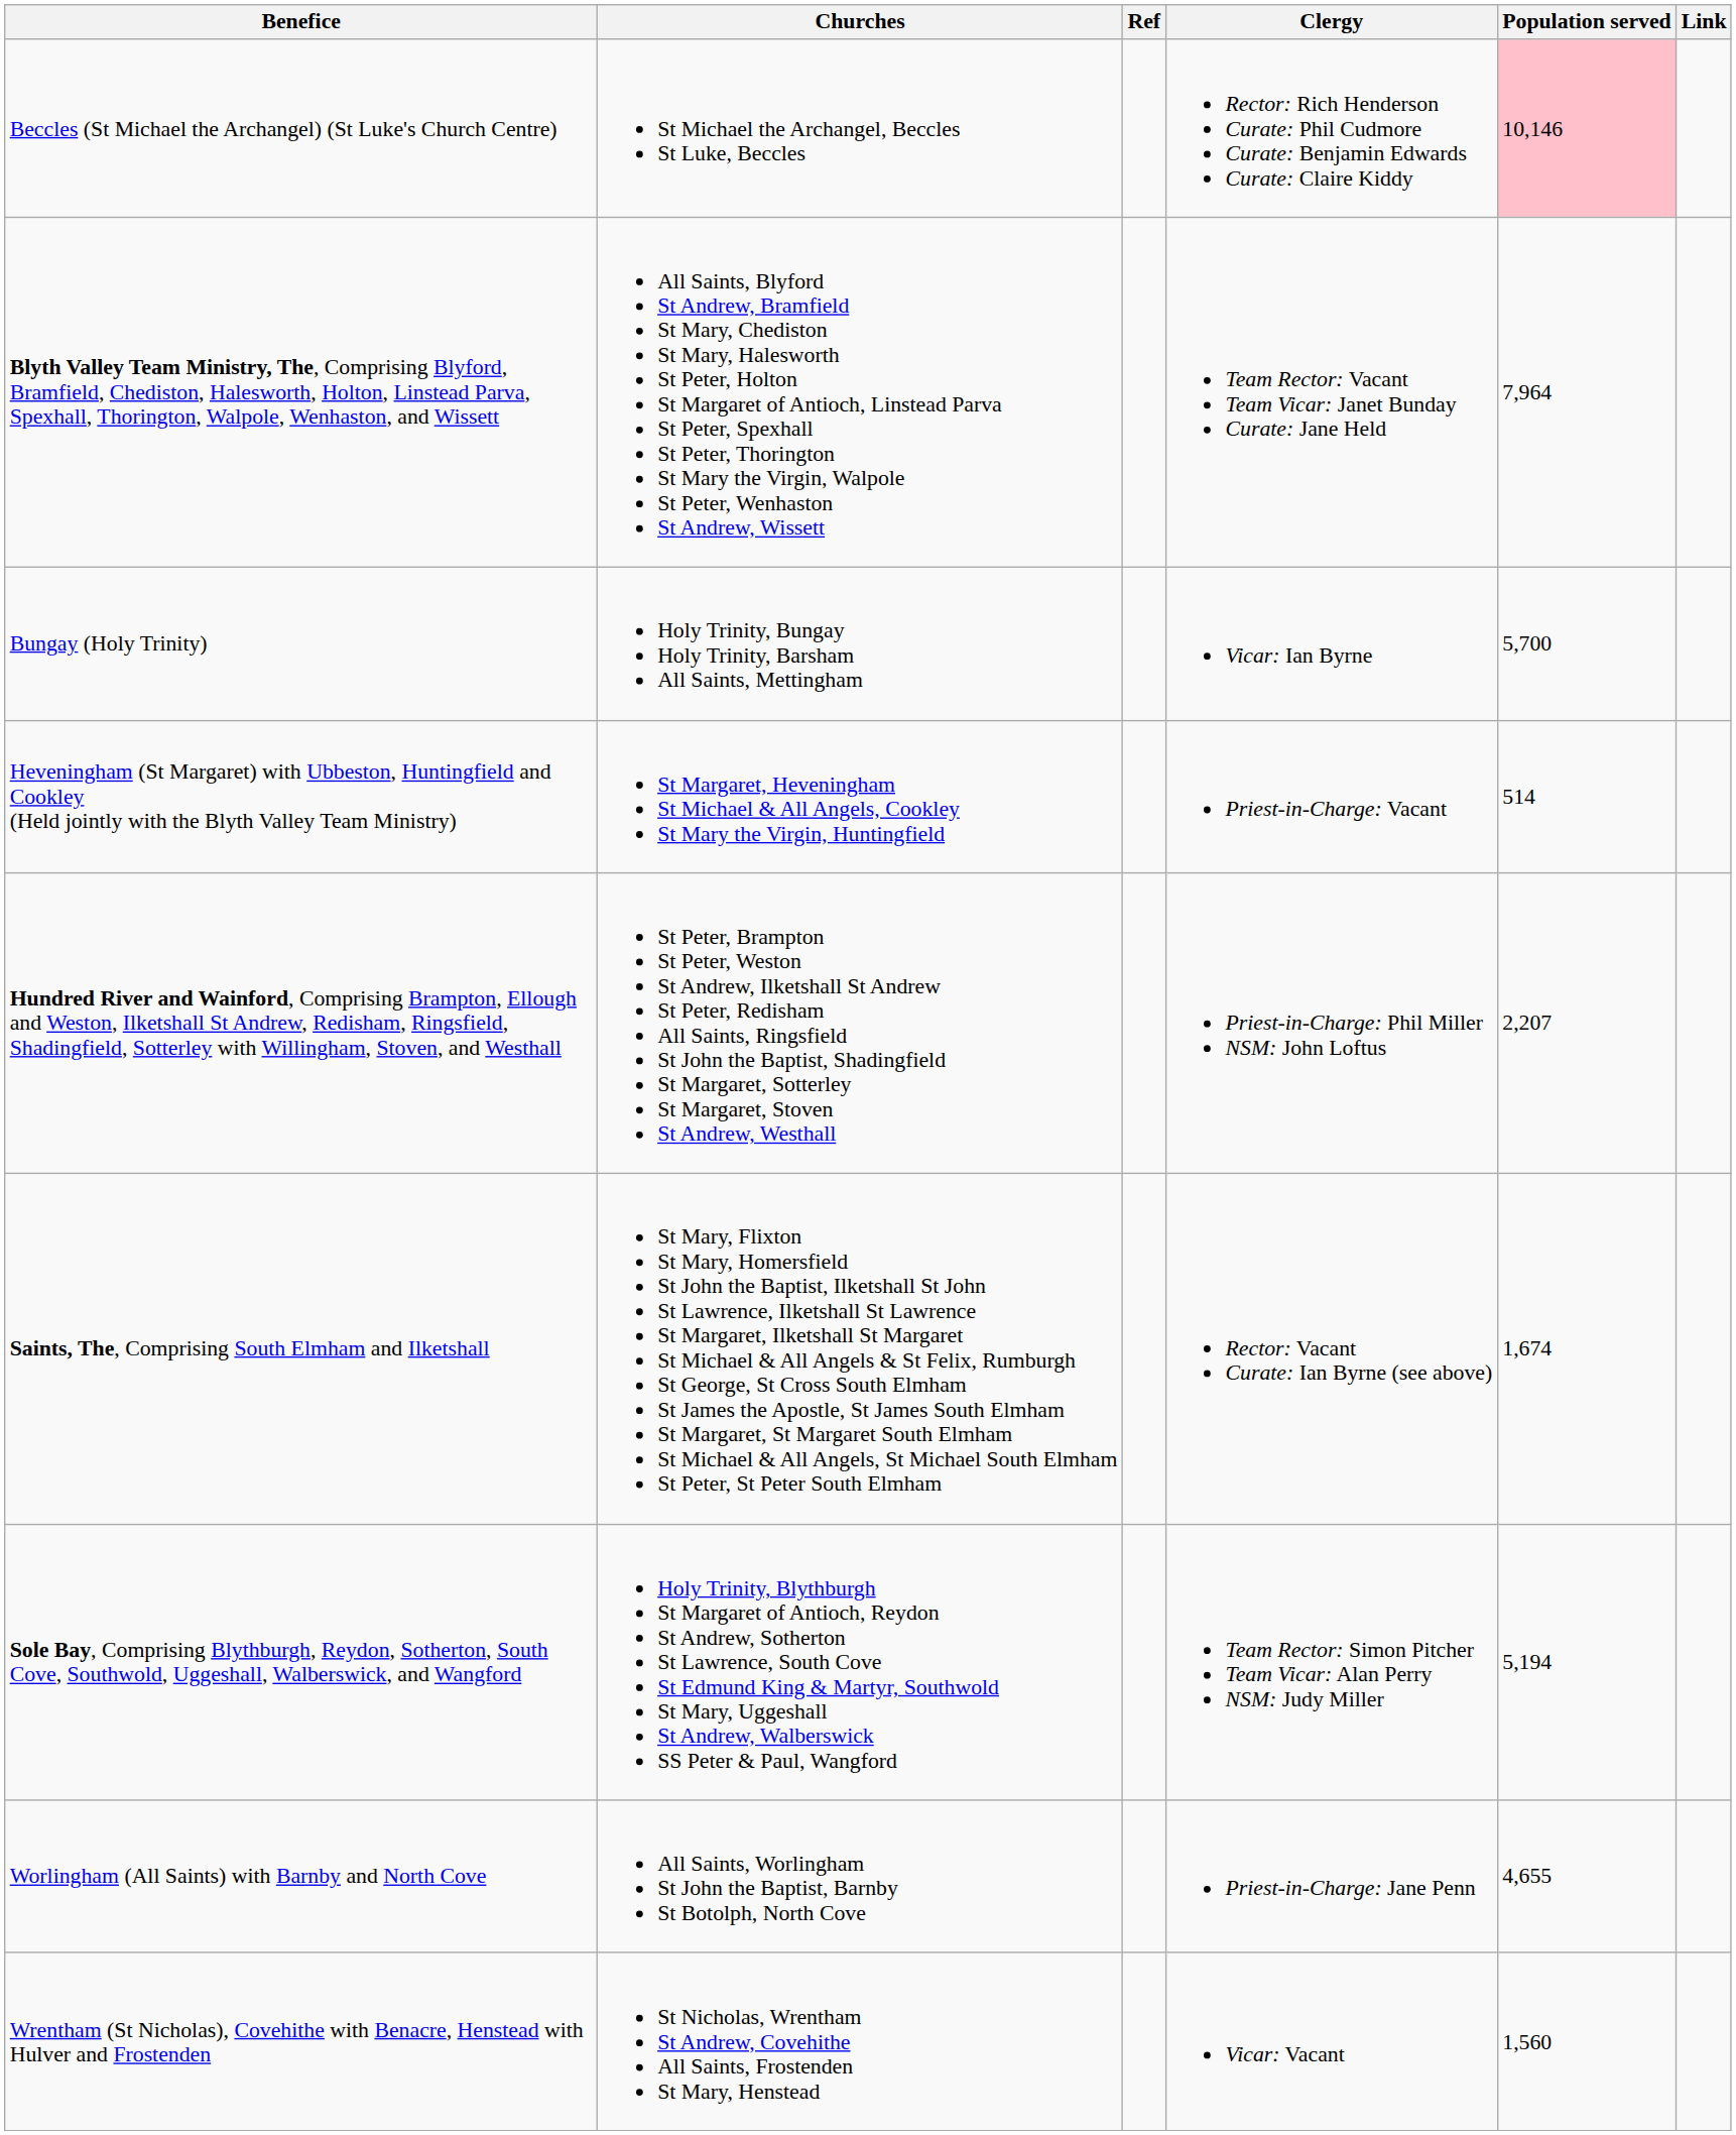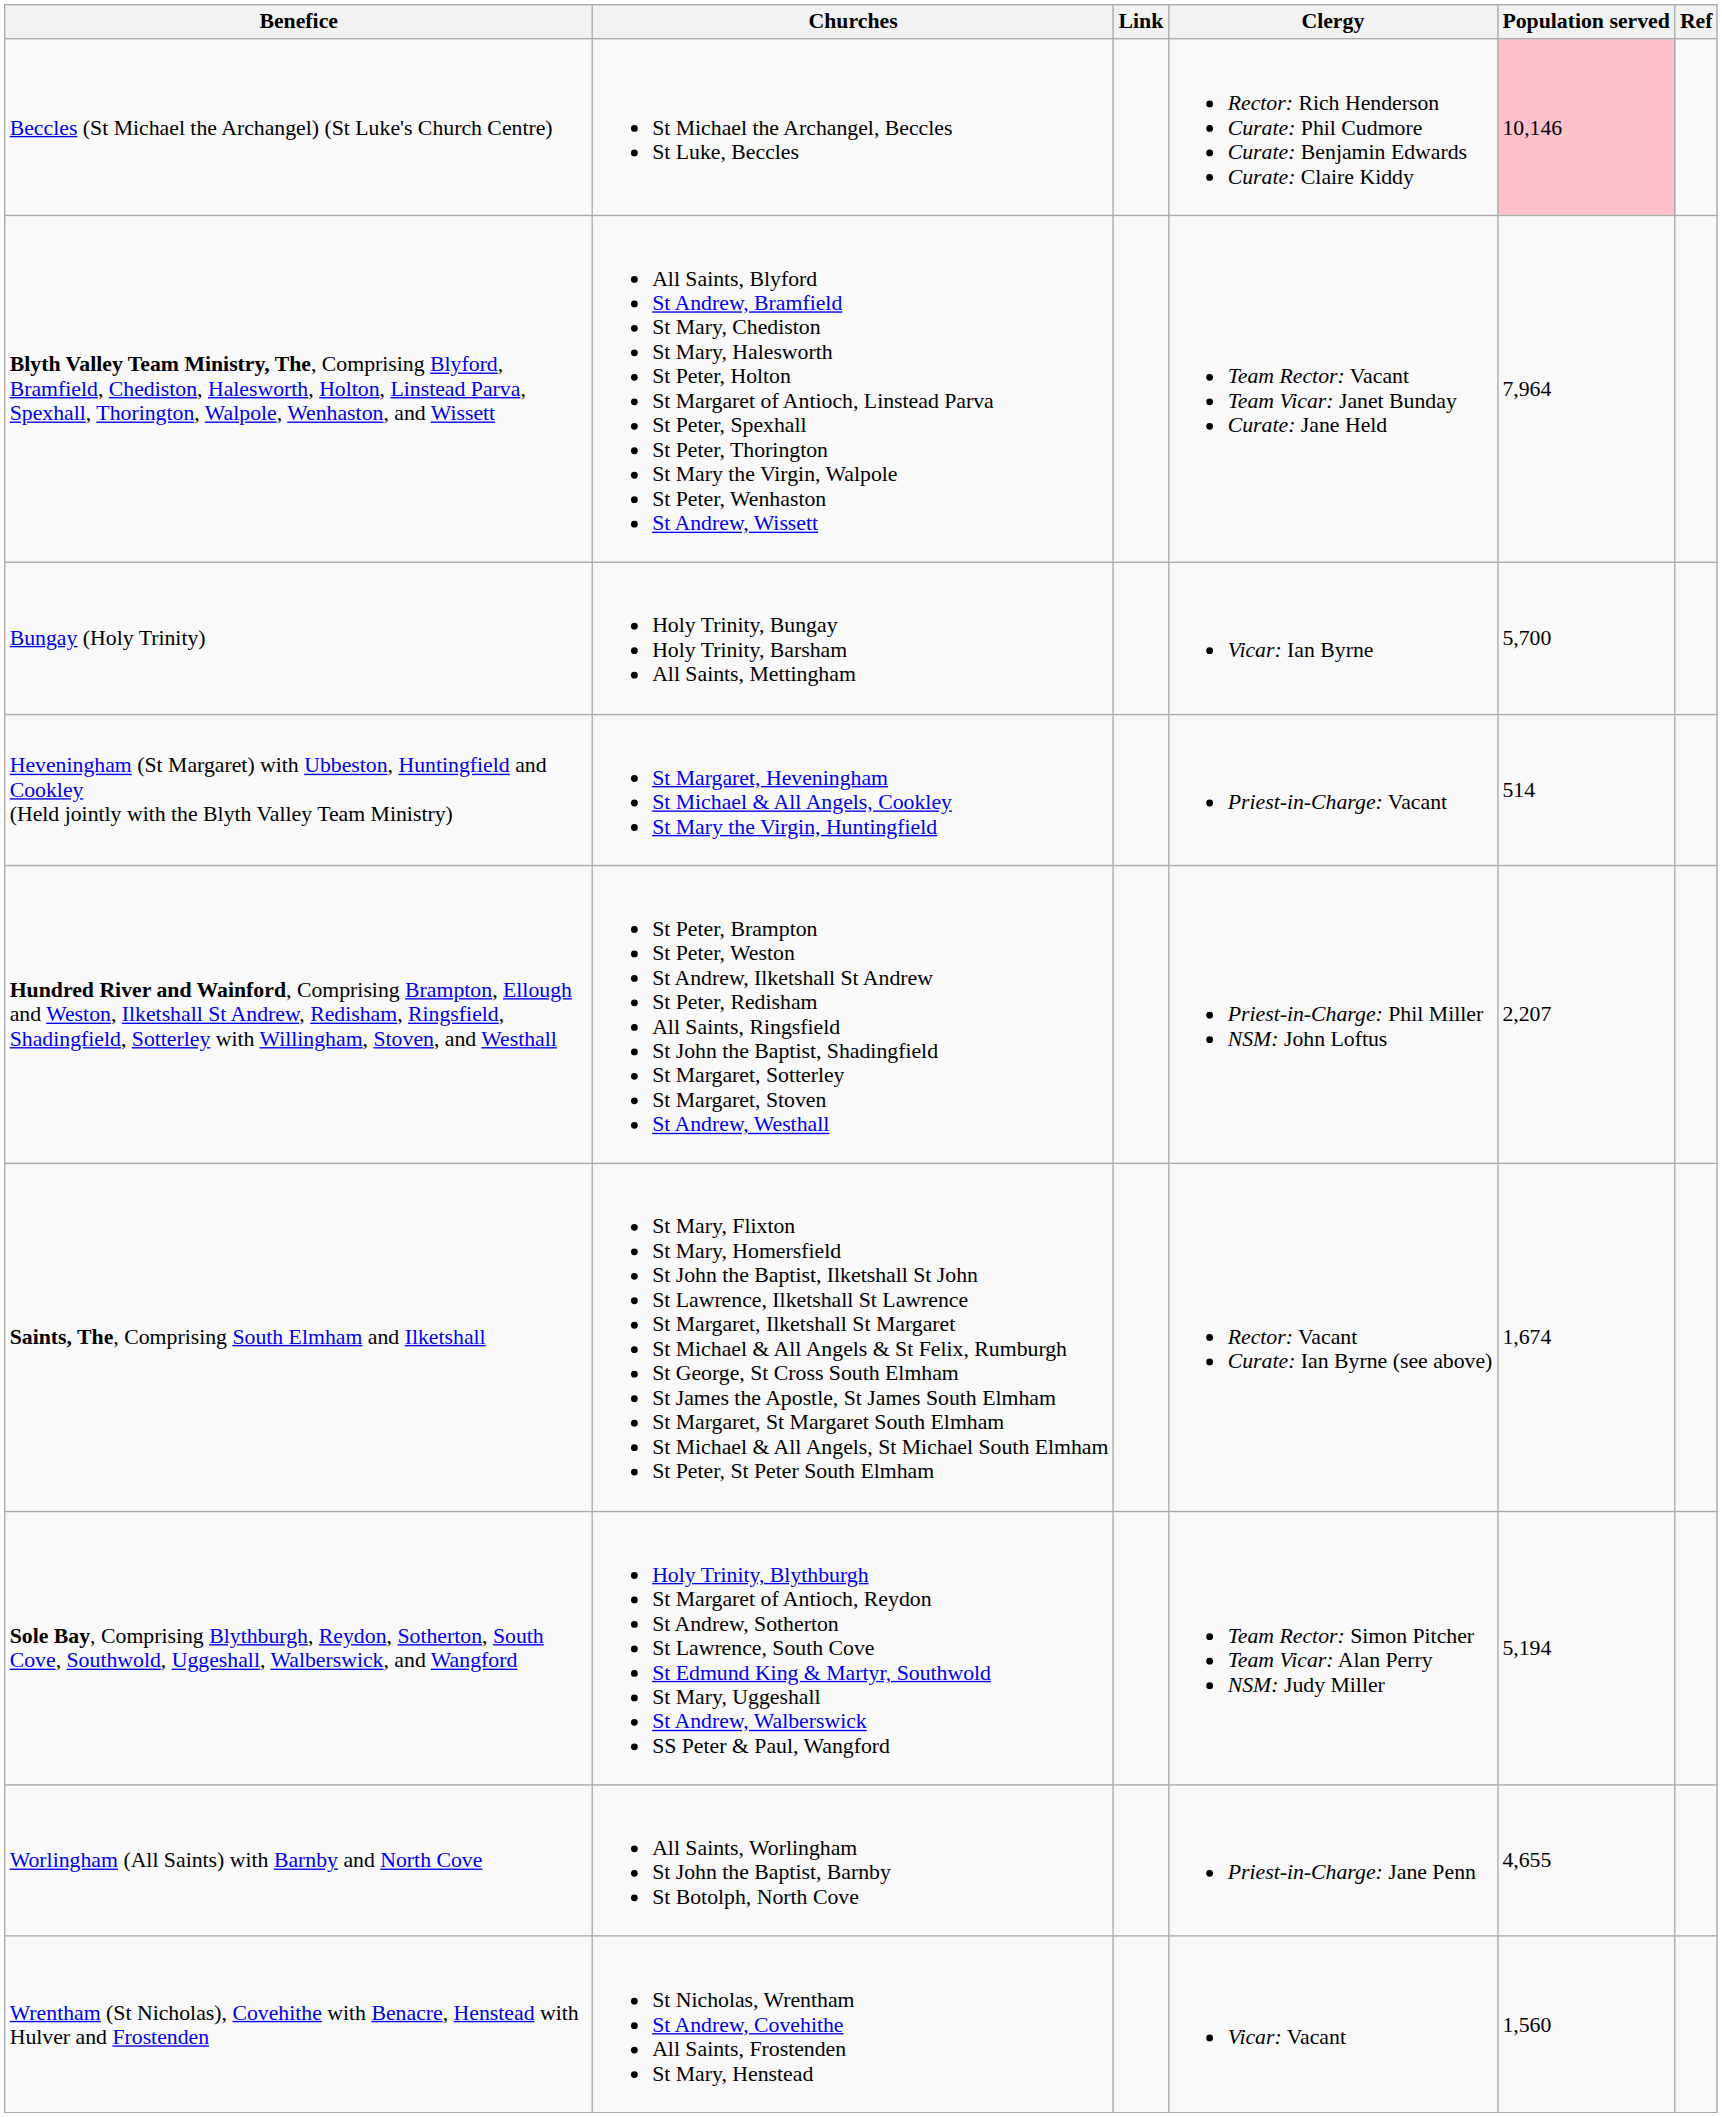 <table class="wikitable">
 <tr>
 <th width="425">Benefice</th>
 <th>Churches</th>
-<th>Ref</th>
+<th>Link</th>
 <th>Clergy</th>
 <th>Population served</th>
-<th>Link</th>
+<th>Ref</th>
 </tr>
 <tr>
 <td><a href='#'>Beccles</a> (St Michael the Archangel) (St Luke's Church Centre)</td>
 <td><br><ul><li>St Michael the Archangel, Beccles</li><li>St Luke, Beccles</li></ul></td>
 <td></td>
 <td><br><ul><li><em>Rector:</em> Rich Henderson</li><li><em>Curate:</em> Phil Cudmore</li><li><em>Curate:</em> Benjamin Edwards</li><li><em>Curate:</em> Claire Kiddy</li></ul></td>
 <td style="background: pink;">10,146</td>
 <td></td>
 </tr>
 <tr>
 <td><strong>Blyth Valley Team Ministry, The</strong>, Comprising <a href='#'>Blyford</a>, <a href='#'>Bramfield</a>, <a href='#'>Chediston</a>, <a href='#'>Halesworth</a>, <a href='#'>Holton</a>, <a href='#'>Linstead Parva</a>, <a href='#'>Spexhall</a>, <a href='#'>Thorington</a>, <a href='#'>Walpole</a>, <a href='#'>Wenhaston</a>, and <a href='#'>Wissett</a></td>
 <td><br><ul><li>All Saints, Blyford</li><li><a href='#'>St Andrew, Bramfield</a></li><li>St Mary, Chediston</li><li>St Mary, Halesworth</li><li>St Peter, Holton</li><li>St Margaret of Antioch, Linstead Parva</li><li>St Peter, Spexhall</li><li>St Peter, Thorington</li><li>St Mary the Virgin, Walpole</li><li>St Peter, Wenhaston</li><li><a href='#'>St Andrew, Wissett</a></li></ul></td>
 <td></td>
 <td><br><ul><li><em>Team Rector:</em> Vacant</li><li><em>Team Vicar:</em> Janet Bunday</li><li><em>Curate:</em> Jane Held</li></ul></td>
 <td>7,964</td>
 <td></td>
 </tr>
 <tr>
 <td><a href='#'>Bungay</a> (Holy Trinity)</td>
 <td><br><ul><li>Holy Trinity, Bungay</li><li>Holy Trinity, Barsham</li><li>All Saints, Mettingham</li></ul></td>
 <td></td>
 <td><br><ul><li><em>Vicar:</em> Ian Byrne</li></ul></td>
 <td>5,700</td>
 <td></td>
 </tr>
 <tr>
 <td><a href='#'>Heveningham</a> (St Margaret) with <a href='#'>Ubbeston</a>, <a href='#'>Huntingfield</a> and <a href='#'>Cookley</a><br>(Held jointly with the Blyth Valley Team Ministry)</td>
 <td><br><ul><li><a href='#'>St Margaret, Heveningham</a></li><li><a href='#'>St Michael & All Angels, Cookley</a></li><li><a href='#'>St Mary the Virgin, Huntingfield</a></li></ul></td>
 <td></td>
 <td><br><ul><li><em>Priest-in-Charge:</em> Vacant</li></ul></td>
 <td>514</td>
 <td></td>
 </tr>
 <tr>
 <td><strong>Hundred River and Wainford</strong>, Comprising <a href='#'>Brampton</a>, <a href='#'>Ellough</a> and <a href='#'>Weston</a>, <a href='#'>Ilketshall St Andrew</a>, <a href='#'>Redisham</a>, <a href='#'>Ringsfield</a>, <a href='#'>Shadingfield</a>, <a href='#'>Sotterley</a> with <a href='#'>Willingham</a>, <a href='#'>Stoven</a>, and <a href='#'>Westhall</a></td>
 <td><br><ul><li>St Peter, Brampton</li><li>St Peter, Weston</li><li>St Andrew, Ilketshall St Andrew</li><li>St Peter, Redisham</li><li>All Saints, Ringsfield</li><li>St John the Baptist, Shadingfield</li><li>St Margaret, Sotterley</li><li>St Margaret, Stoven</li><li><a href='#'>St Andrew, Westhall</a></li></ul></td>
 <td></td>
 <td><br><ul><li><em>Priest-in-Charge:</em> Phil Miller</li><li><em>NSM:</em> John Loftus</li></ul></td>
 <td>2,207</td>
 <td></td>
 </tr>
 <tr>
 <td><strong>Saints, The</strong>, Comprising <a href='#'>South Elmham</a> and <a href='#'>Ilketshall</a></td>
 <td><br><ul><li>St Mary, Flixton</li><li>St Mary, Homersfield</li><li>St John the Baptist, Ilketshall St John</li><li>St Lawrence, Ilketshall St Lawrence</li><li>St Margaret, Ilketshall St Margaret</li><li>St Michael & All Angels & St Felix, Rumburgh</li><li>St George, St Cross South Elmham</li><li>St James the Apostle, St James South Elmham</li><li>St Margaret, St Margaret South Elmham</li><li>St Michael & All Angels, St Michael South Elmham</li><li>St Peter, St Peter South Elmham</li></ul></td>
 <td></td>
 <td><br><ul><li><em>Rector:</em> Vacant</li><li><em>Curate:</em> Ian Byrne (see above)</li></ul></td>
 <td>1,674</td>
 <td></td>
 </tr>
 <tr>
 <td><strong>Sole Bay</strong>, Comprising <a href='#'>Blythburgh</a>, <a href='#'>Reydon</a>, <a href='#'>Sotherton</a>, <a href='#'>South Cove</a>, <a href='#'>Southwold</a>, <a href='#'>Uggeshall</a>, <a href='#'>Walberswick</a>, and <a href='#'>Wangford</a></td>
 <td><br><ul><li><a href='#'>Holy Trinity, Blythburgh</a></li><li>St Margaret of Antioch, Reydon</li><li>St Andrew, Sotherton</li><li>St Lawrence, South Cove</li><li><a href='#'>St Edmund King & Martyr, Southwold</a></li><li>St Mary, Uggeshall</li><li><a href='#'>St Andrew, Walberswick</a></li><li>SS Peter & Paul, Wangford</li></ul></td>
 <td></td>
 <td><br><ul><li><em>Team Rector:</em> Simon Pitcher</li><li><em>Team Vicar:</em> Alan Perry</li><li><em>NSM:</em> Judy Miller</li></ul></td>
 <td>5,194</td>
 <td></td>
 </tr>
 <tr>
 <td><a href='#'>Worlingham</a> (All Saints) with <a href='#'>Barnby</a> and <a href='#'>North Cove</a></td>
 <td><br><ul><li>All Saints, Worlingham</li><li>St John the Baptist, Barnby</li><li>St Botolph, North Cove</li></ul></td>
 <td></td>
 <td><br><ul><li><em>Priest-in-Charge:</em> Jane Penn</li></ul></td>
 <td>4,655</td>
 <td></td>
 </tr>
 <tr>
 <td><a href='#'>Wrentham</a> (St Nicholas), <a href='#'>Covehithe</a> with <a href='#'>Benacre</a>, <a href='#'>Henstead</a> with Hulver and <a href='#'>Frostenden</a></td>
 <td><br><ul><li>St Nicholas, Wrentham</li><li><a href='#'>St Andrew, Covehithe</a></li><li>All Saints, Frostenden</li><li>St Mary, Henstead</li></ul></td>
 <td></td>
 <td><br><ul><li><em>Vicar:</em> Vacant</li></ul></td>
 <td>1,560</td>
 <td></td>
 </tr>
 </table>
